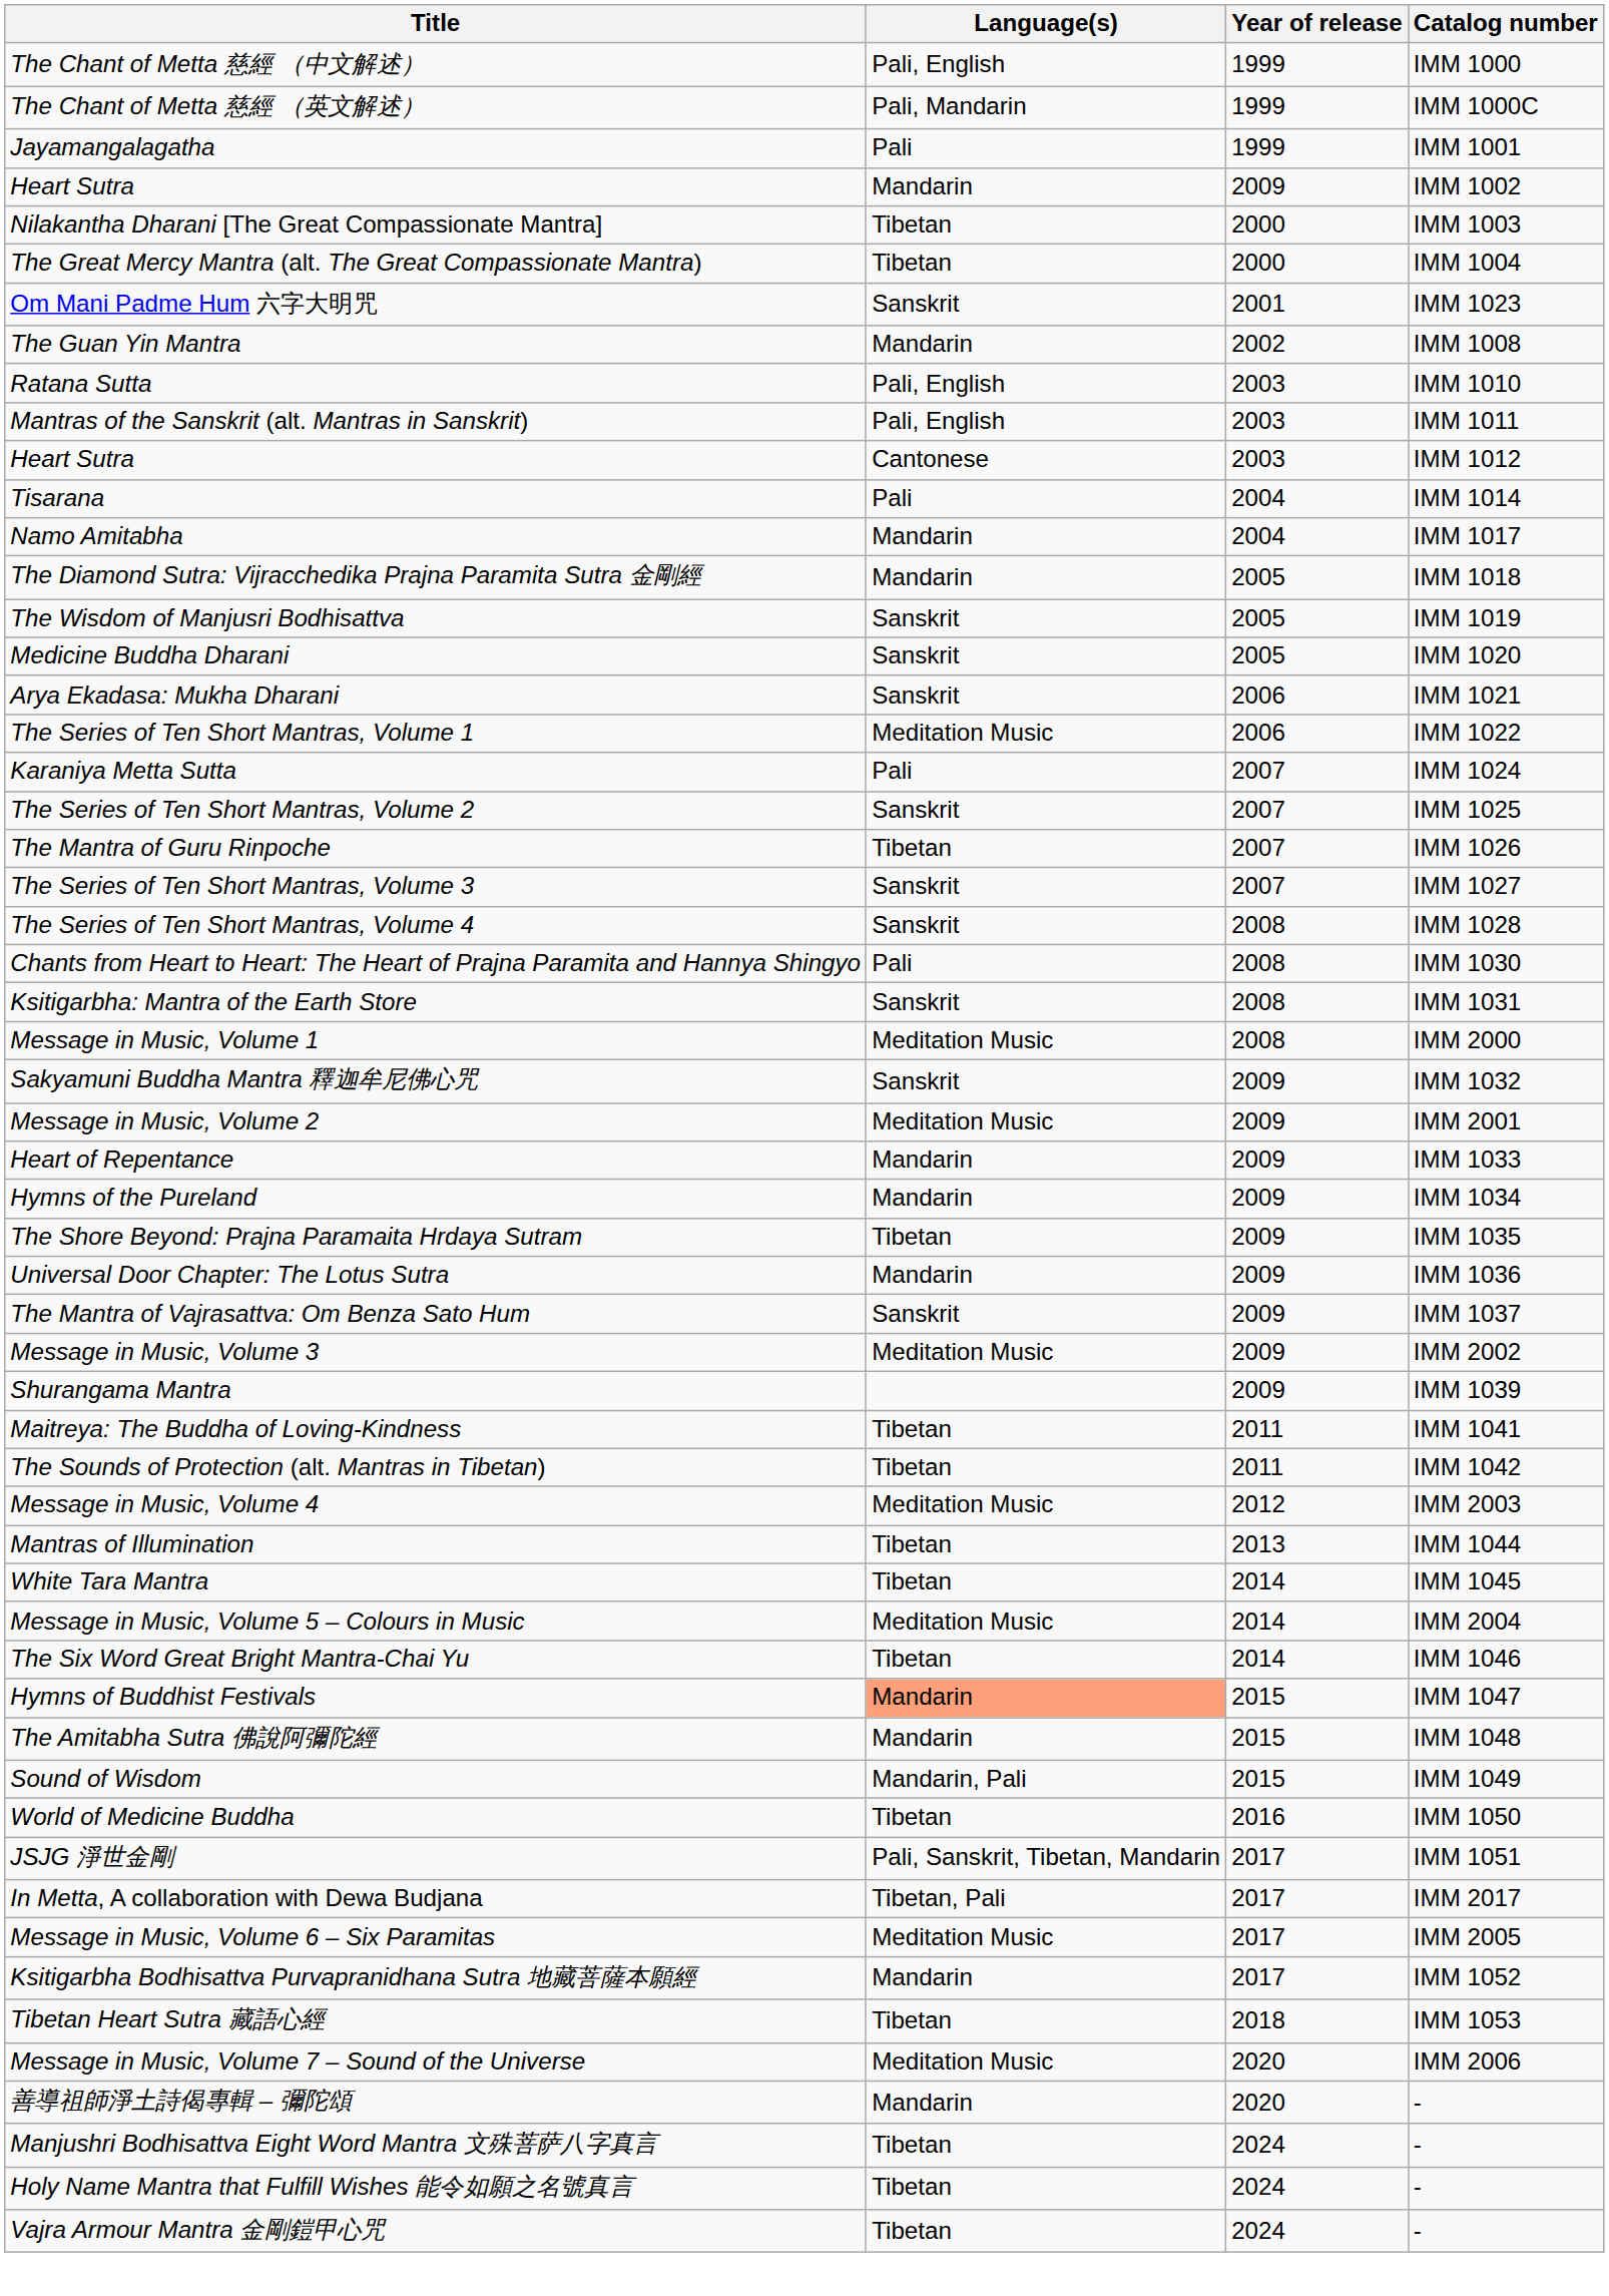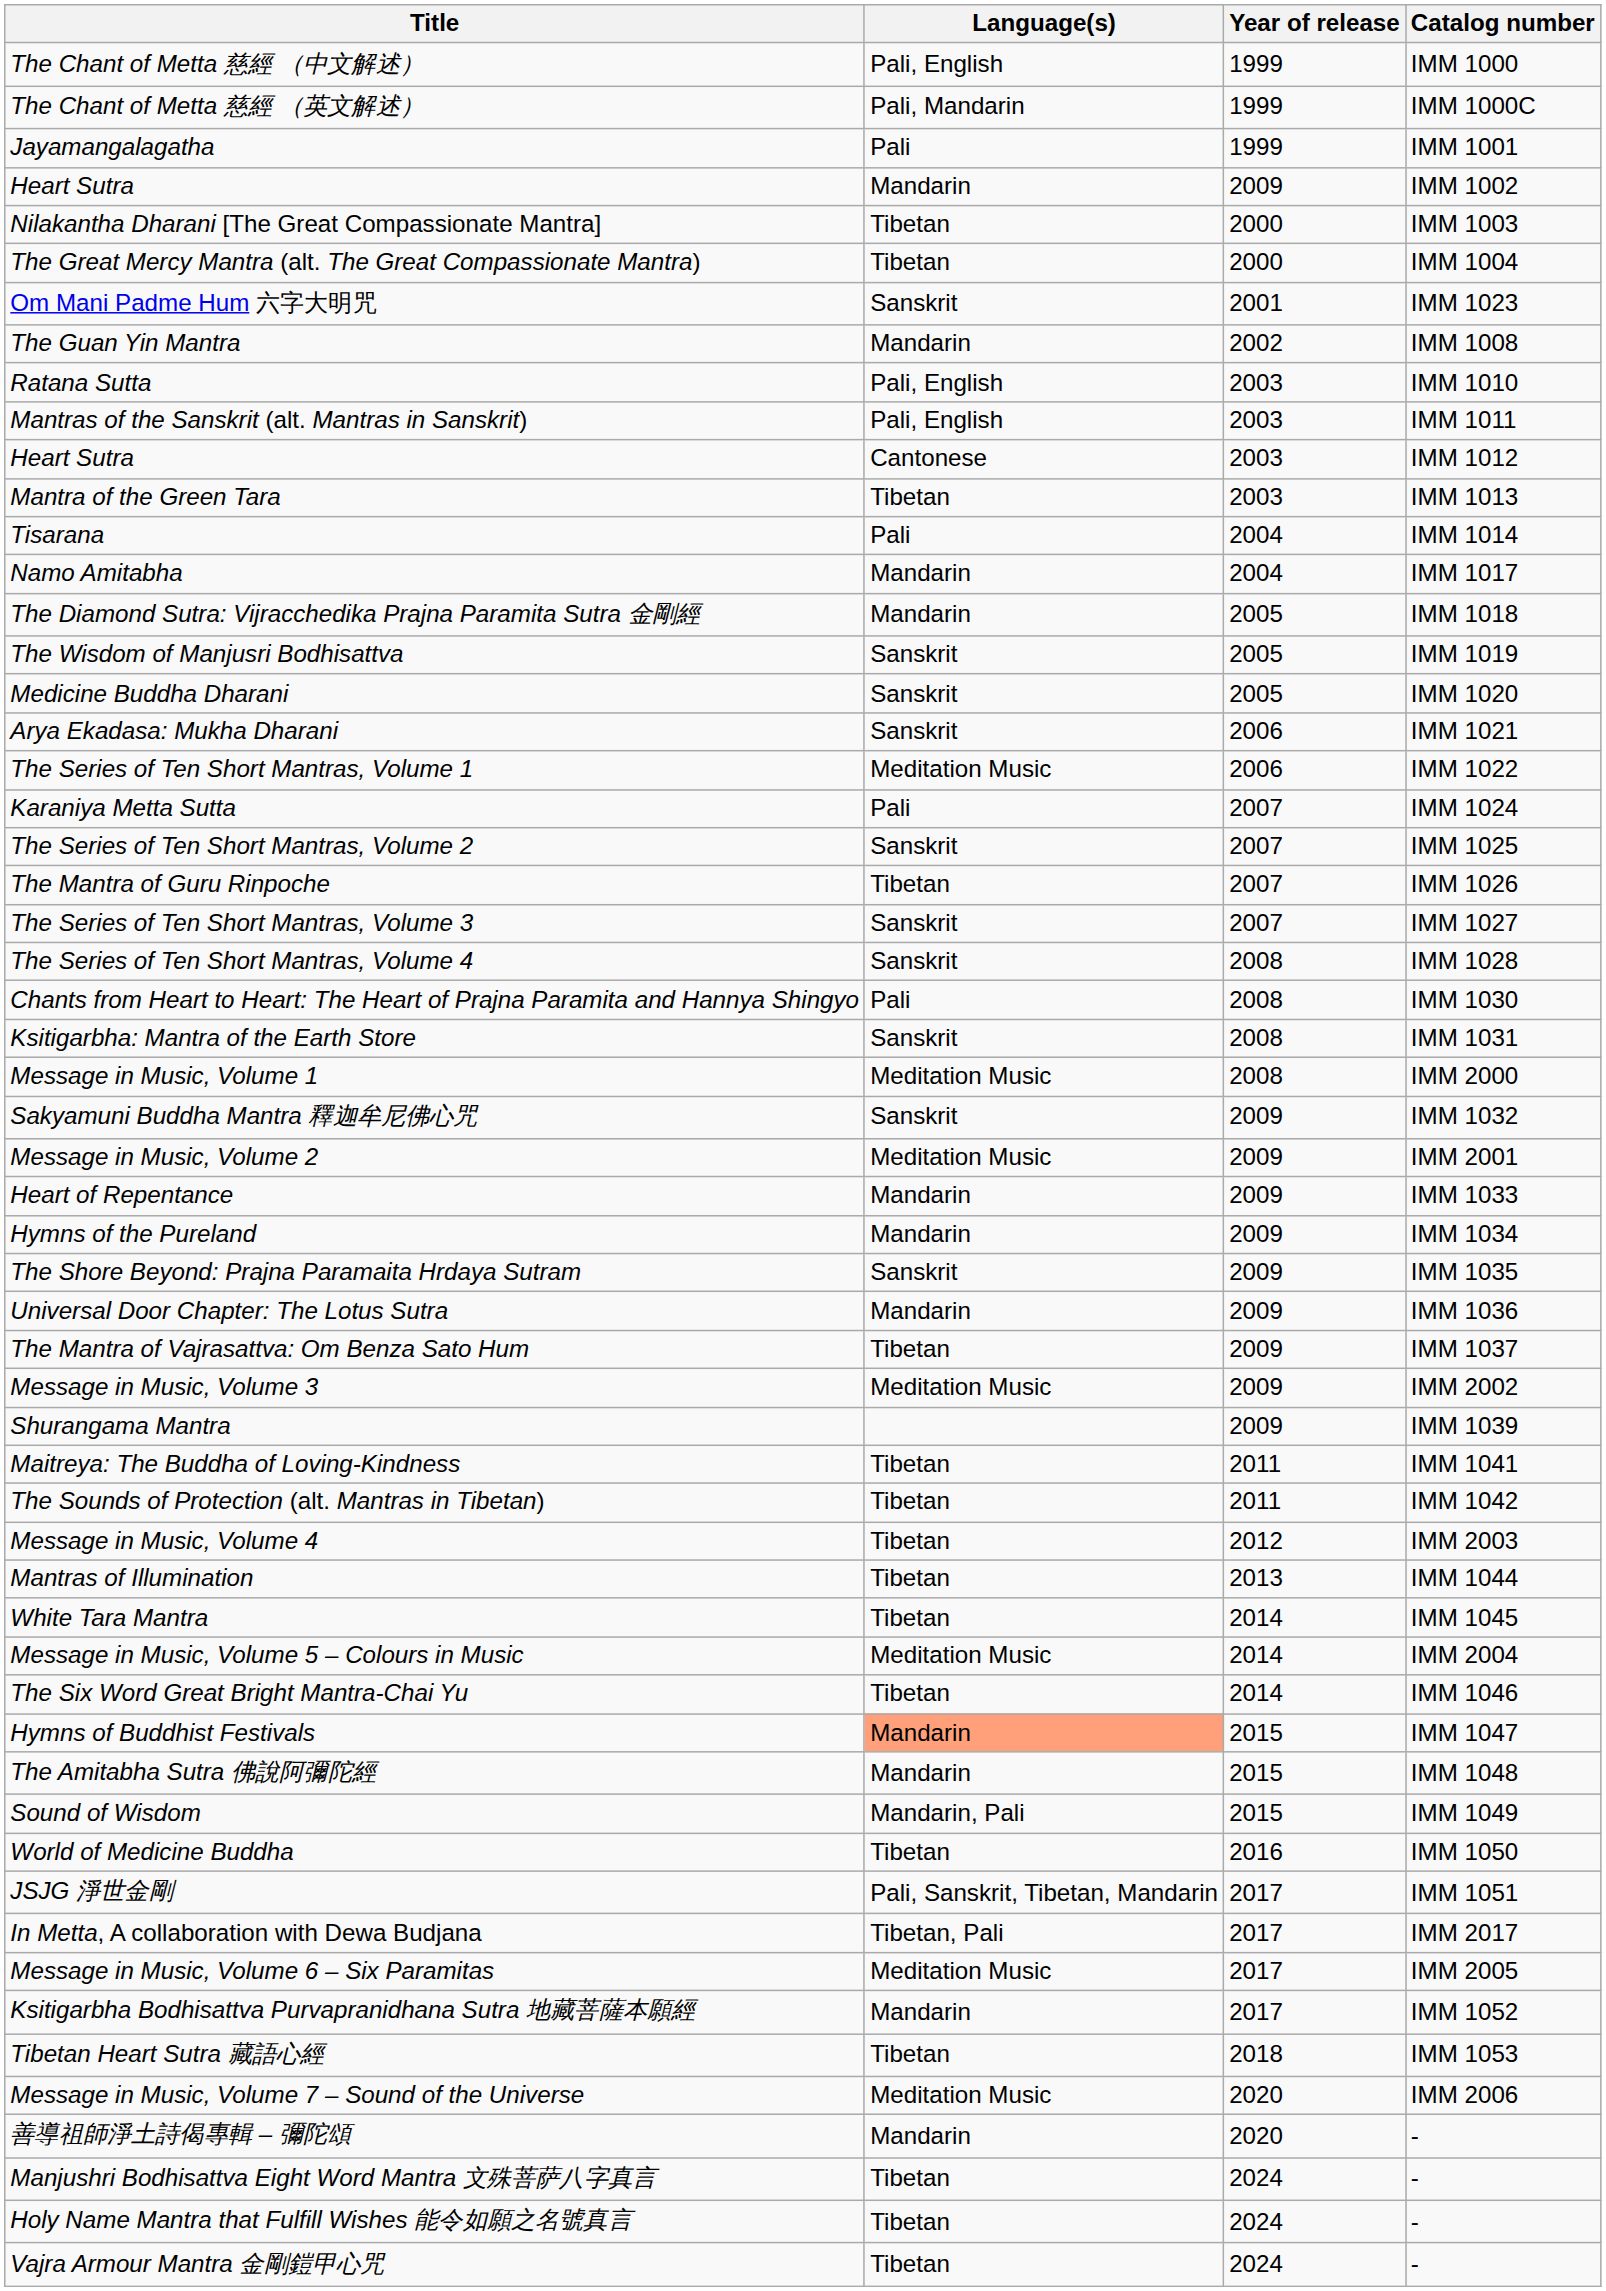 <table class="wikitable sortable">
 <tr>
 <th>Title</th>
 <th>Language(s)</th>
 <th>Year of release</th>
 <th>Catalog number</th>
 </tr>
 <tr>
 <td><em>The Chant of Metta 慈經 （中文解述）</em></td>
 <td>Pali, English</td>
 <td>1999</td>
 <td>IMM 1000</td>
 </tr>
 <tr>
 <td><em>The Chant of Metta 慈經 （英文解述）</em></td>
 <td>Pali, Mandarin</td>
 <td>1999</td>
 <td>IMM 1000C</td>
 </tr>
 <tr>
 <td><em>Jayamangalagatha</em></td>
 <td>Pali</td>
 <td>1999</td>
 <td>IMM 1001</td>
 </tr>
 <tr>
 <td><em>Heart Sutra</em></td>
 <td>Mandarin</td>
 <td>2009</td>
 <td>IMM 1002</td>
 </tr>
 <tr>
 <td><em>Nilakantha Dharani</em> [The Great Compassionate Mantra]</td>
 <td>Tibetan</td>
 <td>2000</td>
 <td>IMM 1003</td>
 </tr>
 <tr>
 <td><em>The Great Mercy Mantra</em> (alt. <em>The Great Compassionate Mantra</em>)</td>
 <td>Tibetan</td>
 <td>2000</td>
 <td>IMM 1004</td>
 </tr>
 <tr>
 <td><a href='#'>Om Mani Padme Hum</a> 六字大明咒</td>
 <td>Sanskrit</td>
 <td>2001</td>
 <td>IMM 1023</td>
 </tr>
 <tr>
 <td><em>The Guan Yin Mantra</em></td>
 <td>Mandarin</td>
 <td>2002</td>
 <td>IMM 1008</td>
 </tr>
 <tr>
 <td><em>Ratana Sutta</em></td>
 <td>Pali, English</td>
 <td>2003</td>
 <td>IMM 1010</td>
 </tr>
 <tr>
 <td><em>Mantras of the Sanskrit</em> (alt. <em>Mantras in Sanskrit</em>)</td>
 <td>Pali, English</td>
 <td>2003</td>
 <td>IMM 1011</td>
 </tr>
 <tr>
 <td><em>Heart Sutra</em></td>
 <td>Cantonese</td>
 <td>2003</td>
 <td>IMM 1012</td>
+</tr>
+<tr>
+<td><em>Mantra of the Green Tara</em></td>
+<td>Tibetan</td>
+<td>2003</td>
+<td>IMM 1013</td>
 </tr>
 <tr>
 <td><em>Tisarana</em></td>
 <td>Pali</td>
 <td>2004</td>
 <td>IMM 1014</td>
 </tr>
 <tr>
 <td><em>Namo Amitabha</em></td>
 <td>Mandarin</td>
 <td>2004</td>
 <td>IMM 1017</td>
 </tr>
 <tr>
 <td><em>The Diamond Sutra: Vijracchedika Prajna Paramita Sutra 金剛經</em></td>
 <td>Mandarin</td>
 <td>2005</td>
 <td>IMM 1018</td>
 </tr>
 <tr>
 <td><em>The Wisdom of Manjusri Bodhisattva</em></td>
 <td>Sanskrit</td>
 <td>2005</td>
 <td>IMM 1019</td>
 </tr>
 <tr>
 <td><em>Medicine Buddha Dharani</em></td>
 <td>Sanskrit</td>
 <td>2005</td>
 <td>IMM 1020</td>
 </tr>
 <tr>
 <td><em>Arya Ekadasa: Mukha Dharani</em></td>
 <td>Sanskrit</td>
 <td>2006</td>
 <td>IMM 1021</td>
 </tr>
 <tr>
 <td><em>The Series of Ten Short Mantras, Volume 1</em></td>
 <td>Meditation Music</td>
 <td>2006</td>
 <td>IMM 1022</td>
 </tr>
 <tr>
 <td><em>Karaniya Metta Sutta</em></td>
 <td>Pali</td>
 <td>2007</td>
 <td>IMM 1024</td>
 </tr>
 <tr>
 <td><em>The Series of Ten Short Mantras, Volume 2</em></td>
 <td>Sanskrit</td>
 <td>2007</td>
 <td>IMM 1025</td>
 </tr>
 <tr>
 <td><em>The Mantra of Guru Rinpoche</em></td>
 <td>Tibetan</td>
 <td>2007</td>
 <td>IMM 1026</td>
 </tr>
 <tr>
 <td><em>The Series of Ten Short Mantras, Volume 3</em></td>
 <td>Sanskrit</td>
 <td>2007</td>
 <td>IMM 1027</td>
 </tr>
 <tr>
 <td><em>The Series of Ten Short Mantras, Volume 4</em></td>
 <td>Sanskrit</td>
 <td>2008</td>
 <td>IMM 1028</td>
 </tr>
 <tr>
 <td><em>Chants from Heart to Heart: The Heart of Prajna Paramita and Hannya Shingyo</em></td>
 <td>Pali</td>
 <td>2008</td>
 <td>IMM 1030</td>
 </tr>
 <tr>
 <td><em>Ksitigarbha: Mantra of the Earth Store</em></td>
 <td>Sanskrit</td>
 <td>2008</td>
 <td>IMM 1031</td>
 </tr>
 <tr>
 <td><em>Message in Music, Volume 1</em></td>
 <td>Meditation Music</td>
 <td>2008</td>
 <td>IMM 2000</td>
 </tr>
 <tr>
 <td><em>Sakyamuni Buddha Mantra 釋迦牟尼佛心咒</em></td>
 <td>Sanskrit</td>
 <td>2009</td>
 <td>IMM 1032</td>
 </tr>
 <tr>
 <td><em>Message in Music, Volume 2</em></td>
 <td>Meditation Music</td>
 <td>2009</td>
 <td>IMM 2001</td>
 </tr>
 <tr>
 <td><em>Heart of Repentance</em></td>
 <td>Mandarin</td>
 <td>2009</td>
 <td>IMM 1033</td>
 </tr>
 <tr>
 <td><em>Hymns of the Pureland</em></td>
 <td>Mandarin</td>
 <td>2009</td>
 <td>IMM 1034</td>
 </tr>
 <tr>
 <td><em>The Shore Beyond: Prajna Paramaita Hrdaya Sutram</em></td>
-<td>Tibetan</td>
+<td>Sanskrit</td>
 <td>2009</td>
 <td>IMM 1035</td>
 </tr>
 <tr>
 <td><em>Universal Door Chapter: The Lotus Sutra</em></td>
 <td>Mandarin</td>
 <td>2009</td>
 <td>IMM 1036</td>
 </tr>
 <tr>
 <td><em>The Mantra of Vajrasattva: Om Benza Sato Hum</em></td>
-<td>Sanskrit</td>
+<td>Tibetan</td>
 <td>2009</td>
 <td>IMM 1037</td>
 </tr>
 <tr>
 <td><em>Message in Music, Volume 3</em></td>
 <td>Meditation Music</td>
 <td>2009</td>
 <td>IMM 2002</td>
 </tr>
 <tr>
 <td><em>Shurangama Mantra</em></td>
 <td></td>
 <td>2009</td>
 <td>IMM 1039</td>
 </tr>
 <tr>
 <td><em>Maitreya: The Buddha of Loving-Kindness</em></td>
 <td>Tibetan</td>
 <td>2011</td>
 <td>IMM 1041</td>
 </tr>
 <tr>
 <td><em>The Sounds of Protection</em> (alt. <em>Mantras in Tibetan</em>)</td>
 <td>Tibetan</td>
 <td>2011</td>
 <td>IMM 1042</td>
 </tr>
 <tr>
 <td><em>Message in Music, Volume 4</em></td>
-<td>Meditation Music</td>
+<td>Tibetan</td>
 <td>2012</td>
 <td>IMM 2003</td>
 </tr>
 <tr>
 <td><em>Mantras of Illumination</em></td>
 <td>Tibetan</td>
 <td>2013</td>
 <td>IMM 1044</td>
 </tr>
 <tr>
 <td><em>White Tara Mantra</em></td>
 <td>Tibetan</td>
 <td>2014</td>
 <td>IMM 1045</td>
 </tr>
 <tr>
 <td><em>Message in Music, Volume 5 – Colours in Music</em></td>
 <td>Meditation Music</td>
 <td>2014</td>
 <td>IMM 2004</td>
 </tr>
 <tr>
 <td><em> The Six Word Great Bright Mantra-Chai Yu</em></td>
 <td>Tibetan</td>
 <td>2014</td>
 <td>IMM 1046</td>
 </tr>
 <tr>
 <td><em>Hymns of Buddhist Festivals</em></td>
 <td style="background: lightsalmon;">Mandarin</td>
 <td>2015</td>
 <td>IMM 1047</td>
 </tr>
 <tr>
 <td><em>The Amitabha Sutra 佛說阿彌陀經</em></td>
 <td>Mandarin</td>
 <td>2015</td>
 <td>IMM 1048</td>
 </tr>
 <tr>
 <td><em> Sound of Wisdom</em></td>
 <td>Mandarin, Pali</td>
 <td>2015</td>
 <td>IMM 1049</td>
 </tr>
 <tr>
 <td><em>World of Medicine Buddha</em></td>
 <td>Tibetan</td>
 <td>2016</td>
 <td>IMM 1050</td>
 </tr>
 <tr>
 <td><em>JSJG 淨世金剛</em></td>
 <td>Pali, Sanskrit, Tibetan, Mandarin</td>
 <td>2017</td>
 <td>IMM 1051</td>
 </tr>
 <tr>
 <td><em>In Metta</em>, A collaboration with Dewa Budjana</td>
 <td>Tibetan, Pali</td>
 <td>2017</td>
 <td>IMM 2017</td>
 </tr>
 <tr>
 <td><em>Message in Music, Volume 6 – Six Paramitas</em></td>
 <td>Meditation Music</td>
 <td>2017</td>
 <td>IMM 2005</td>
 </tr>
 <tr>
 <td><em>Ksitigarbha Bodhisattva Purvapranidhana Sutra 地藏菩薩本願經</em></td>
 <td>Mandarin</td>
 <td>2017</td>
 <td>IMM 1052</td>
 </tr>
 <tr>
 <td><em>Tibetan Heart Sutra 藏語心經</em></td>
 <td>Tibetan</td>
 <td>2018</td>
 <td>IMM 1053</td>
 </tr>
 <tr>
 <td><em>Message in Music, Volume 7 – Sound of the Universe</em></td>
 <td>Meditation Music</td>
 <td>2020</td>
 <td>IMM 2006</td>
 </tr>
 <tr>
 <td><em>善導祖師淨土詩偈專輯 – 彌陀頌</em></td>
 <td>Mandarin</td>
 <td>2020</td>
 <td>-</td>
 </tr>
 <tr>
 <td><em>Manjushri Bodhisattva Eight Word Mantra 文殊菩萨八字真言</em></td>
 <td>Tibetan</td>
 <td>2024</td>
 <td>-</td>
 </tr>
 <tr>
 <td><em>Holy Name Mantra that Fulfill Wishes 能令如願之名號真言</em></td>
 <td>Tibetan</td>
 <td>2024</td>
 <td>-</td>
 </tr>
 <tr>
 <td><em>Vajra Armour Mantra 金剛鎧甲心咒</em></td>
 <td>Tibetan</td>
 <td>2024</td>
 <td>-</td>
 </tr>
 </table>
